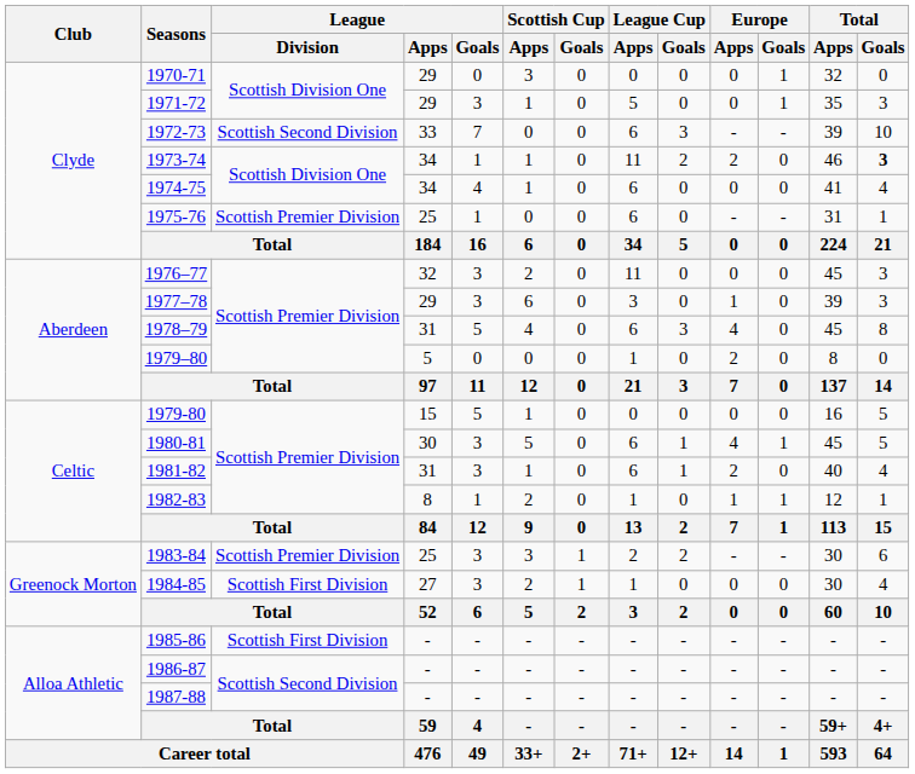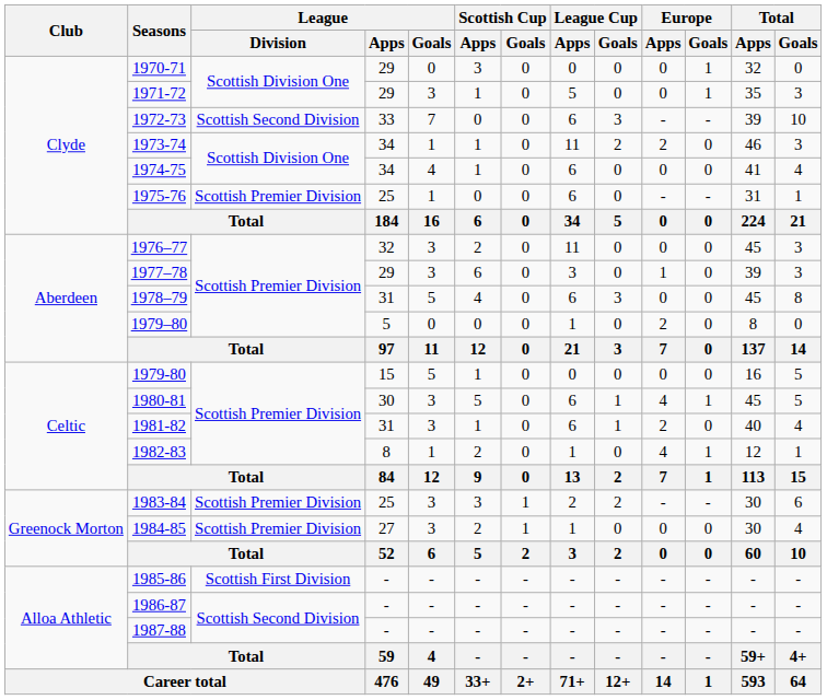 <table class="wikitable" style="text-align:center">
 <tr>
 <th rowspan="2">Club</th>
 <th rowspan="2">Seasons</th>
 <th colspan="3">League</th>
 <th colspan="2">Scottish Cup</th>
 <th colspan="2">League Cup</th>
 <th colspan="2">Europe</th>
 <th colspan="2">Total</th>
 </tr>
 <tr>
 <th>Division</th>
 <th>Apps</th>
 <th>Goals</th>
 <th>Apps</th>
 <th>Goals</th>
 <th>Apps</th>
 <th>Goals</th>
 <th>Apps</th>
 <th>Goals</th>
 <th>Apps</th>
 <th>Goals</th>
 </tr>
 <tr>
 <td rowspan="7"><a href='#'>Clyde</a></td>
 <td><a href='#'>1970-71</a></td>
 <td rowspan="2"><a href='#'>Scottish Division One</a></td>
 <td>29</td>
 <td>0</td>
 <td>3</td>
 <td>0</td>
 <td>0</td>
 <td>0</td>
 <td>0</td>
 <td>1</td>
 <td>32</td>
 <td>0</td>
 </tr>
 <tr>
 <td><a href='#'>1971-72</a></td>
 <td>29</td>
 <td>3</td>
 <td>1</td>
 <td>0</td>
 <td>5</td>
 <td>0</td>
 <td>0</td>
 <td>1</td>
 <td>35</td>
 <td>3</td>
 </tr>
 <tr>
 <td><a href='#'>1972-73</a></td>
 <td><a href='#'>Scottish Second Division</a></td>
 <td>33</td>
 <td>7</td>
 <td>0</td>
 <td>0</td>
 <td>6</td>
 <td>3</td>
 <td>-</td>
 <td>-</td>
 <td>39</td>
 <td>10</td>
 </tr>
 <tr>
 <td><a href='#'>1973-74</a></td>
 <td rowspan="2"><a href='#'>Scottish Division One</a></td>
 <td>34</td>
 <td>1</td>
 <td>1</td>
 <td>0</td>
 <td>11</td>
 <td>2</td>
 <td>2</td>
 <td>0</td>
 <td>46</td>
-<td><strong>3</strong></td>
+<td>3</td>
 </tr>
 <tr>
 <td><a href='#'>1974-75</a></td>
 <td>34</td>
 <td>4</td>
 <td>1</td>
 <td>0</td>
 <td>6</td>
 <td>0</td>
 <td>0</td>
 <td>0</td>
 <td>41</td>
 <td>4</td>
 </tr>
 <tr>
 <td><a href='#'>1975-76</a></td>
 <td><a href='#'>Scottish Premier Division</a></td>
 <td>25</td>
 <td>1</td>
 <td>0</td>
 <td>0</td>
 <td>6</td>
 <td>0</td>
 <td>-</td>
 <td>-</td>
 <td>31</td>
 <td>1</td>
 </tr>
 <tr>
 <th colspan="2">Total</th>
 <th>184</th>
 <th>16</th>
 <th>6</th>
 <th>0</th>
 <th>34</th>
 <th>5</th>
 <th>0</th>
 <th>0</th>
 <th>224</th>
 <th>21</th>
 </tr>
 <tr>
 <td rowspan="5"><a href='#'>Aberdeen</a></td>
 <td><a href='#'>1976–77</a></td>
 <td rowspan="4"><a href='#'>Scottish Premier Division</a></td>
 <td>32</td>
 <td>3</td>
 <td>2</td>
 <td>0</td>
 <td>11</td>
 <td>0</td>
 <td>0</td>
 <td>0</td>
 <td>45</td>
 <td>3</td>
 </tr>
 <tr>
 <td><a href='#'>1977–78</a></td>
 <td>29</td>
 <td>3</td>
 <td>6</td>
 <td>0</td>
 <td>3</td>
 <td>0</td>
 <td>1</td>
 <td>0</td>
 <td>39</td>
 <td>3</td>
 </tr>
 <tr>
 <td><a href='#'>1978–79</a></td>
 <td>31</td>
 <td>5</td>
 <td>4</td>
 <td>0</td>
 <td>6</td>
 <td>3</td>
-<td>4</td>
+<td>0</td>
 <td>0</td>
 <td>45</td>
 <td>8</td>
 </tr>
 <tr>
 <td><a href='#'>1979–80</a></td>
 <td>5</td>
 <td>0</td>
 <td>0</td>
 <td>0</td>
 <td>1</td>
 <td>0</td>
 <td>2</td>
 <td>0</td>
 <td>8</td>
 <td>0</td>
 </tr>
 <tr>
 <th colspan="2">Total</th>
 <th>97</th>
 <th>11</th>
 <th>12</th>
 <th>0</th>
 <th>21</th>
 <th>3</th>
 <th>7</th>
 <th>0</th>
 <th>137</th>
 <th>14</th>
 </tr>
 <tr>
 <td rowspan="5"><a href='#'>Celtic</a></td>
 <td><a href='#'>1979-80</a></td>
 <td rowspan="4"><a href='#'>Scottish Premier Division</a></td>
 <td>15</td>
 <td>5</td>
 <td>1</td>
 <td>0</td>
 <td>0</td>
 <td>0</td>
 <td>0</td>
 <td>0</td>
 <td>16</td>
 <td>5</td>
 </tr>
 <tr>
 <td><a href='#'>1980-81</a></td>
 <td>30</td>
 <td>3</td>
 <td>5</td>
 <td>0</td>
 <td>6</td>
 <td>1</td>
 <td>4</td>
 <td>1</td>
 <td>45</td>
 <td>5</td>
 </tr>
 <tr>
 <td><a href='#'>1981-82</a></td>
 <td>31</td>
 <td>3</td>
 <td>1</td>
 <td>0</td>
 <td>6</td>
 <td>1</td>
 <td>2</td>
 <td>0</td>
 <td>40</td>
 <td>4</td>
 </tr>
 <tr>
 <td><a href='#'>1982-83</a></td>
 <td>8</td>
 <td>1</td>
 <td>2</td>
 <td>0</td>
 <td>1</td>
 <td>0</td>
-<td>1</td>
+<td>4</td>
 <td>1</td>
 <td>12</td>
 <td>1</td>
 </tr>
 <tr>
 <th colspan="2">Total</th>
 <th>84</th>
 <th>12</th>
 <th>9</th>
 <th>0</th>
 <th>13</th>
 <th>2</th>
 <th>7</th>
 <th>1</th>
 <th>113</th>
 <th>15</th>
 </tr>
 <tr>
 <td rowspan="3"><a href='#'>Greenock Morton</a></td>
 <td><a href='#'>1983-84</a></td>
 <td><a href='#'>Scottish Premier Division</a></td>
 <td>25</td>
 <td>3</td>
 <td>3</td>
 <td>1</td>
 <td>2</td>
 <td>2</td>
 <td>-</td>
 <td>-</td>
 <td>30</td>
 <td>6</td>
 </tr>
 <tr>
 <td><a href='#'>1984-85</a></td>
-<td><a href='#'>Scottish First Division</a></td>
+<td><a href='#'>Scottish Premier Division</a></td>
 <td>27</td>
 <td>3</td>
 <td>2</td>
 <td>1</td>
 <td>1</td>
 <td>0</td>
 <td>0</td>
 <td>0</td>
 <td>30</td>
 <td>4</td>
 </tr>
 <tr>
 <th colspan="2">Total</th>
 <th>52</th>
 <th>6</th>
 <th>5</th>
 <th>2</th>
 <th>3</th>
 <th>2</th>
 <th>0</th>
 <th>0</th>
 <th>60</th>
 <th>10</th>
 </tr>
 <tr>
 <td rowspan="4"><a href='#'>Alloa Athletic</a></td>
 <td><a href='#'>1985-86</a></td>
 <td><a href='#'>Scottish First Division</a></td>
 <td>-</td>
 <td>-</td>
 <td>-</td>
 <td>-</td>
 <td>-</td>
 <td>-</td>
 <td>-</td>
 <td>-</td>
 <td>-</td>
 <td>-</td>
 </tr>
 <tr>
 <td><a href='#'>1986-87</a></td>
 <td rowspan="2"><a href='#'>Scottish Second Division</a></td>
 <td>-</td>
 <td>-</td>
 <td>-</td>
 <td>-</td>
 <td>-</td>
 <td>-</td>
 <td>-</td>
 <td>-</td>
 <td>-</td>
 <td>-</td>
 </tr>
 <tr>
 <td><a href='#'>1987-88</a></td>
 <td>-</td>
 <td>-</td>
 <td>-</td>
 <td>-</td>
 <td>-</td>
 <td>-</td>
 <td>-</td>
 <td>-</td>
 <td>-</td>
 <td>-</td>
 </tr>
 <tr>
 <th colspan="2">Total</th>
 <th>59</th>
 <th>4</th>
 <th>-</th>
 <th>-</th>
 <th>-</th>
 <th>-</th>
 <th>-</th>
 <th>-</th>
 <th>59+</th>
 <th>4+</th>
 </tr>
 <tr>
 <th colspan="3">Career total</th>
 <th>476</th>
 <th>49</th>
 <th>33+</th>
 <th>2+</th>
 <th>71+</th>
 <th>12+</th>
 <th>14</th>
 <th>1</th>
 <th>593</th>
 <th>64</th>
 </tr>
 </table>
